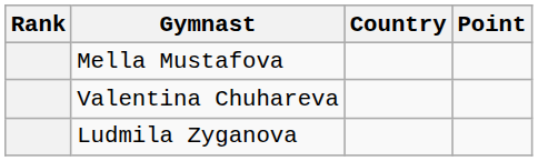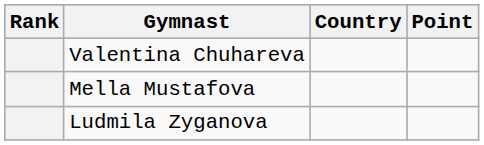 <table class="wikitable sortable">
 <tr>
 <th>Rank</th>
 <th>Gymnast</th>
 <th>Country</th>
 <th>Point</th>
 </tr>
 <tr>
 <th></th>
-<td>Mella Mustafova</td>
+<td>Valentina Chuhareva</td>
 <td></td>
 <td></td>
 </tr>
 <tr>
 <th></th>
-<td>Valentina Chuhareva</td>
+<td>Mella Mustafova</td>
 <td></td>
 <td></td>
 </tr>
 <tr>
 <th></th>
 <td>Ludmila Zyganova</td>
 <td></td>
 <td></td>
 </tr>
 </table>
